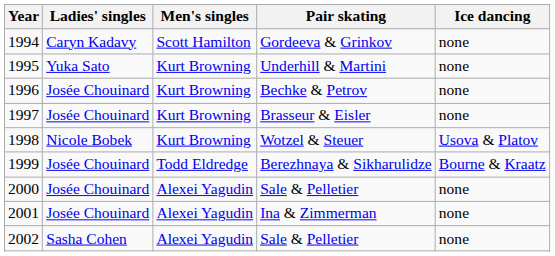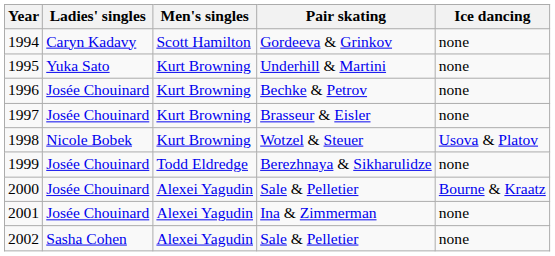 <table class="wikitable">
 <tr ---->
 <th>Year</th>
 <th>Ladies' singles</th>
 <th>Men's singles</th>
 <th>Pair skating</th>
 <th>Ice dancing</th>
 </tr>
 <tr ---->
 <td>1994</td>
 <td><a href='#'>Caryn Kadavy</a></td>
 <td><a href='#'>Scott Hamilton</a></td>
 <td><a href='#'>Gordeeva</a> & <a href='#'>Grinkov</a></td>
 <td>none</td>
 </tr>
 <tr ---->
 <td>1995</td>
 <td><a href='#'>Yuka Sato</a></td>
 <td><a href='#'>Kurt Browning</a></td>
 <td><a href='#'>Underhill</a> & <a href='#'>Martini</a></td>
 <td>none</td>
 </tr>
 <tr ---->
 <td>1996</td>
 <td><a href='#'>Josée Chouinard</a></td>
 <td><a href='#'>Kurt Browning</a></td>
 <td><a href='#'>Bechke</a> & <a href='#'>Petrov</a></td>
 <td>none</td>
 </tr>
 <tr ---->
 <td>1997</td>
 <td><a href='#'>Josée Chouinard</a></td>
 <td><a href='#'>Kurt Browning</a></td>
 <td><a href='#'>Brasseur</a> & <a href='#'>Eisler</a></td>
 <td>none</td>
 </tr>
 <tr ---->
 <td>1998</td>
 <td><a href='#'>Nicole Bobek</a></td>
 <td><a href='#'>Kurt Browning</a></td>
 <td><a href='#'>Wotzel</a> & <a href='#'>Steuer</a></td>
 <td><a href='#'>Usova</a> & <a href='#'>Platov</a></td>
 </tr>
 <tr ---->
 <td>1999</td>
 <td><a href='#'>Josée Chouinard</a></td>
 <td><a href='#'>Todd Eldredge</a></td>
 <td><a href='#'>Berezhnaya</a> & <a href='#'>Sikharulidze</a></td>
-<td><a href='#'>Bourne</a> & <a href='#'>Kraatz</a></td>
+<td>none</td>
 </tr>
 <tr ---->
 <td>2000</td>
 <td><a href='#'>Josée Chouinard</a></td>
 <td><a href='#'>Alexei Yagudin</a></td>
 <td><a href='#'>Sale</a> & <a href='#'>Pelletier</a></td>
-<td>none</td>
+<td><a href='#'>Bourne</a> & <a href='#'>Kraatz</a></td>
 </tr>
 <tr ---->
 <td>2001</td>
 <td><a href='#'>Josée Chouinard</a></td>
 <td><a href='#'>Alexei Yagudin</a></td>
 <td><a href='#'>Ina</a> & <a href='#'>Zimmerman</a></td>
 <td>none</td>
 </tr>
 <tr ---->
 <td>2002</td>
 <td><a href='#'>Sasha Cohen</a></td>
 <td><a href='#'>Alexei Yagudin</a></td>
 <td><a href='#'>Sale</a> & <a href='#'>Pelletier</a></td>
 <td>none</td>
 </tr>
 </table>
